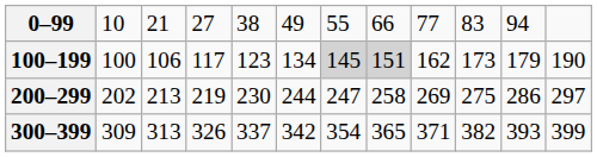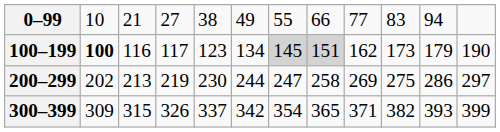 <table class="wikitable">
 <tr>
 <th>0–99</th>
 <td>10</td>
 <td>21</td>
 <td>27</td>
 <td>38</td>
 <td>49</td>
 <td>55</td>
 <td>66</td>
 <td>77</td>
 <td>83</td>
 <td>94</td>
 <td></td>
 </tr>
 <tr>
 <th>100–199</th>
-<td>100</td>
-<td>106</td>
+<td><strong>100</strong></td>
+<td>116</td>
 <td>117</td>
 <td>123</td>
 <td>134</td>
 <td style="background: lightgrey;">145</td>
 <td style="background: lightgrey;">151</td>
 <td>162</td>
 <td>173</td>
 <td>179</td>
 <td>190</td>
 </tr>
 <tr>
 <th>200–299</th>
 <td>202</td>
 <td>213</td>
 <td>219</td>
 <td>230</td>
 <td>244</td>
 <td>247</td>
 <td>258</td>
 <td>269</td>
 <td>275</td>
 <td>286</td>
 <td>297</td>
 </tr>
 <tr>
 <th>300–399</th>
 <td>309</td>
-<td>313</td>
+<td>315</td>
 <td>326</td>
 <td>337</td>
 <td>342</td>
 <td>354</td>
 <td>365</td>
 <td>371</td>
 <td>382</td>
 <td>393</td>
 <td>399</td>
 </tr>
 </table>
